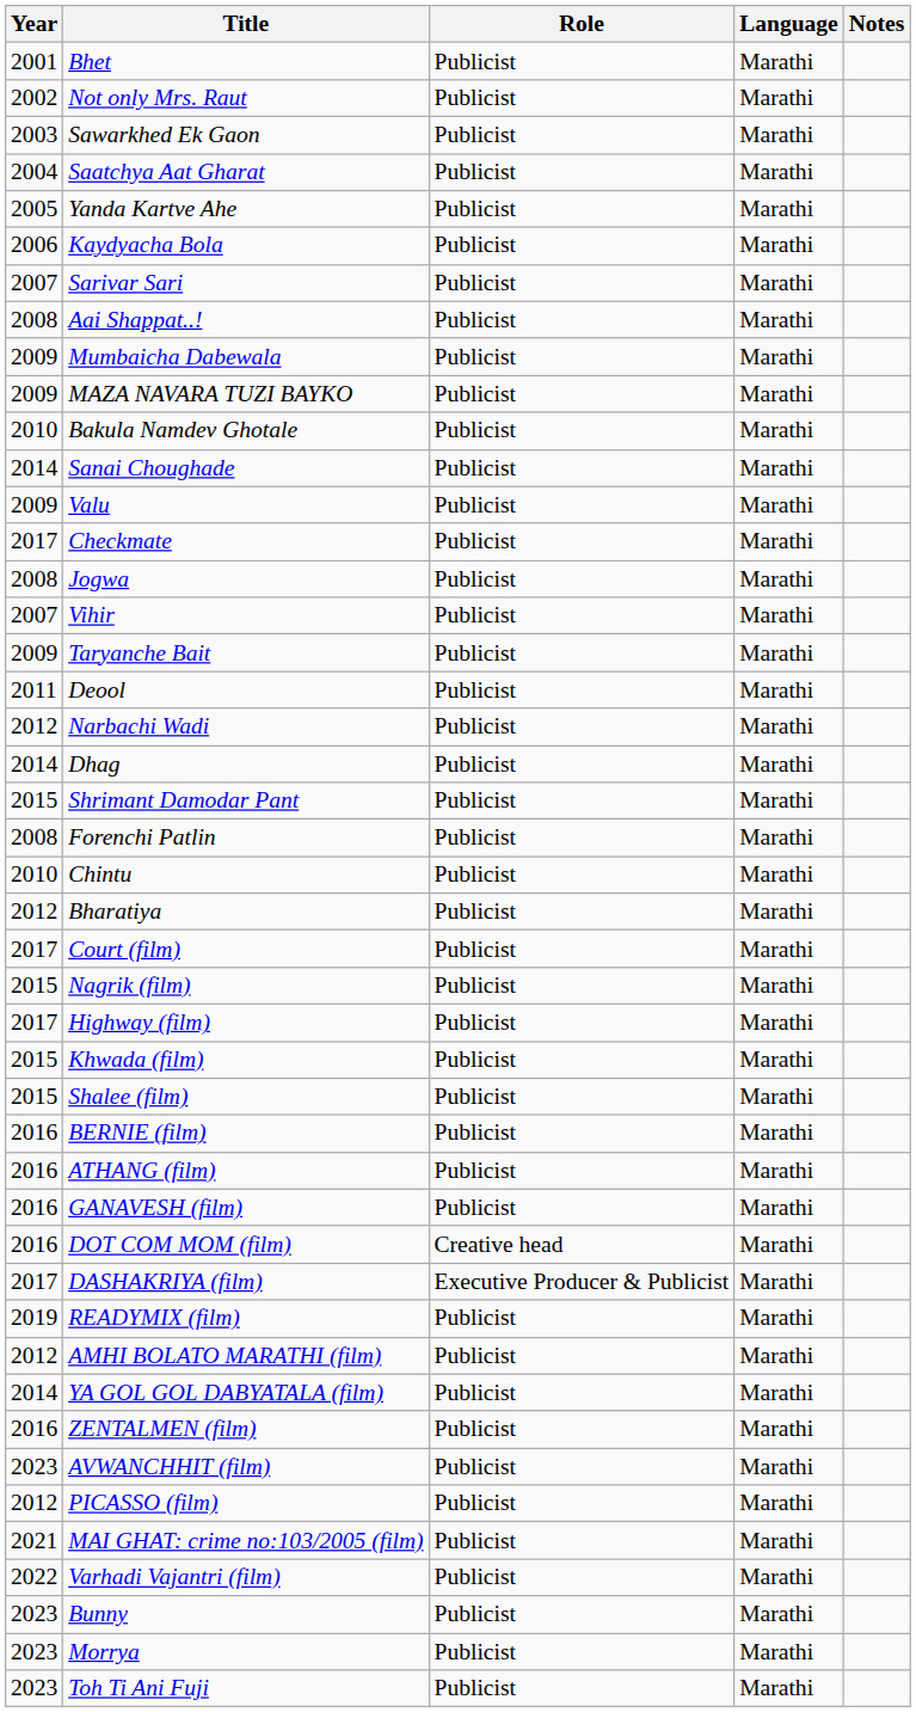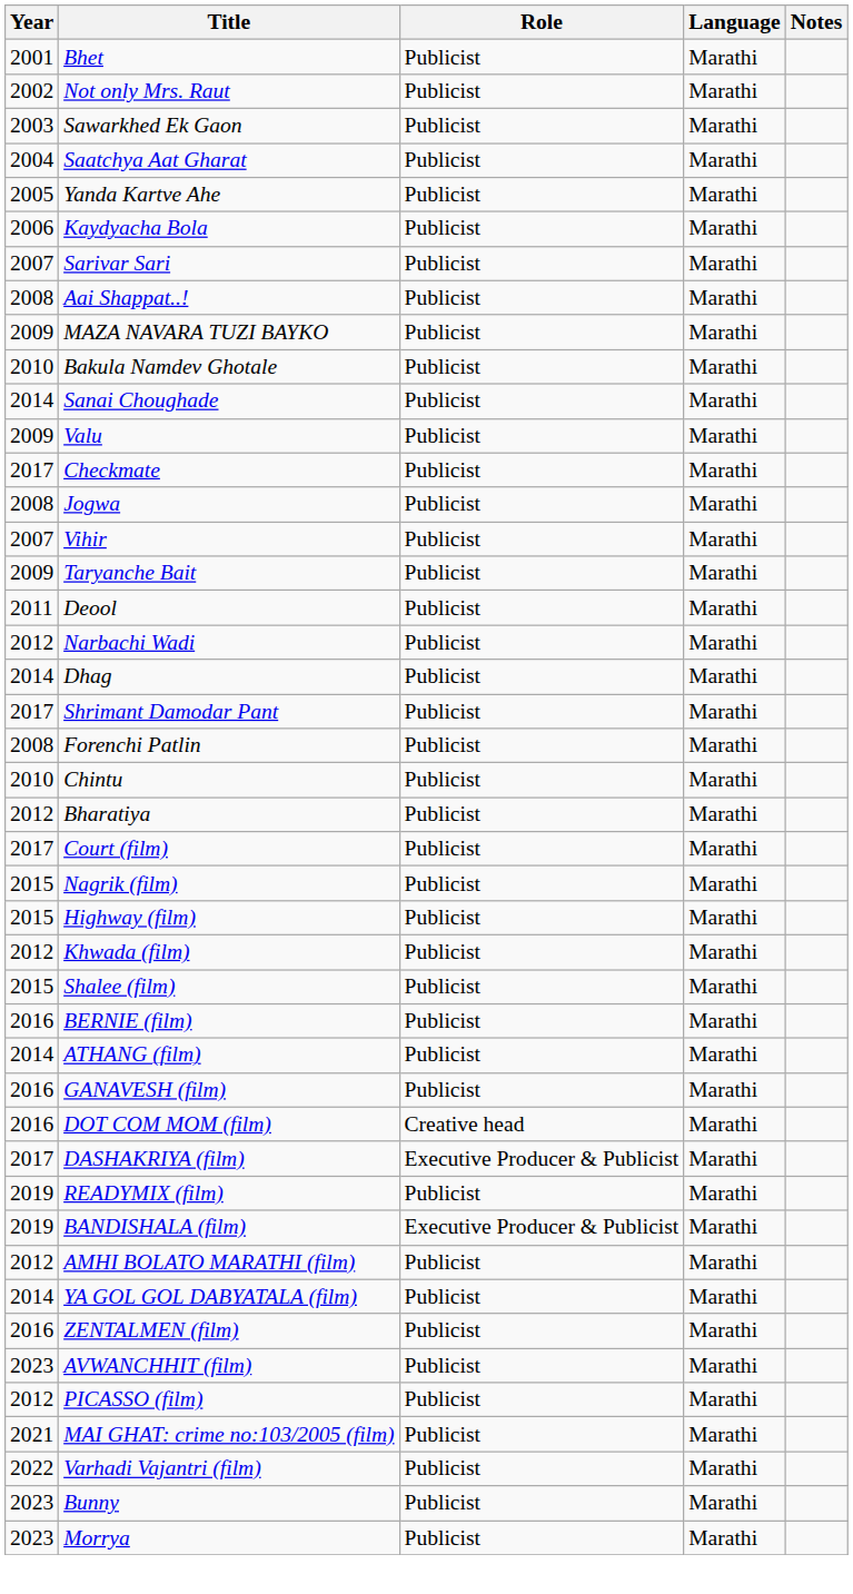 <table class="wikitable sortable">
 <tr>
 <th>Year</th>
 <th>Title</th>
 <th>Role</th>
 <th>Language</th>
 <th>Notes</th>
 </tr>
 <tr>
 <td>2001</td>
 <td><em><a href='#'>Bhet</a></em></td>
 <td>Publicist</td>
 <td>Marathi</td>
 <td></td>
 </tr>
 <tr>
 <td>2002</td>
 <td><em><a href='#'>Not only Mrs. Raut</a></em></td>
 <td>Publicist</td>
 <td>Marathi</td>
 <td></td>
 </tr>
 <tr>
 <td>2003</td>
 <td><em>Sawarkhed Ek Gaon</em></td>
 <td>Publicist</td>
 <td>Marathi</td>
 <td></td>
 </tr>
 <tr>
 <td>2004</td>
 <td><em><a href='#'>Saatchya Aat Gharat</a></em></td>
 <td>Publicist</td>
 <td>Marathi</td>
 <td></td>
 </tr>
 <tr>
 <td>2005</td>
 <td><em>Yanda Kartve Ahe</em></td>
 <td>Publicist</td>
 <td>Marathi</td>
 <td></td>
 </tr>
 <tr>
 <td>2006</td>
 <td><em><a href='#'>Kaydyacha Bola</a></em></td>
 <td>Publicist</td>
 <td>Marathi</td>
 <td></td>
 </tr>
 <tr>
 <td>2007</td>
 <td><em><a href='#'>Sarivar Sari</a></em></td>
 <td>Publicist</td>
 <td>Marathi</td>
 <td></td>
 </tr>
 <tr>
 <td>2008</td>
 <td><em><a href='#'>Aai Shappat..!</a></em></td>
-<td>Publicist</td>
-<td>Marathi</td>
-<td></td>
-</tr>
-<tr>
-<td>2009</td>
-<td><em><a href='#'>Mumbaicha Dabewala</a></em></td>
 <td>Publicist</td>
 <td>Marathi</td>
 <td></td>
 </tr>
 <tr>
 <td>2009</td>
 <td><em>MAZA NAVARA TUZI BAYKO</em></td>
 <td>Publicist</td>
 <td>Marathi</td>
 <td></td>
 </tr>
 <tr>
 <td>2010</td>
 <td><em>Bakula Namdev Ghotale</em></td>
 <td>Publicist</td>
 <td>Marathi</td>
 <td></td>
 </tr>
 <tr>
 <td>2014</td>
 <td><em><a href='#'>Sanai Choughade</a></em></td>
 <td>Publicist</td>
 <td>Marathi</td>
 <td></td>
 </tr>
 <tr>
 <td>2009</td>
 <td><em><a href='#'>Valu</a></em></td>
 <td>Publicist</td>
 <td>Marathi</td>
 <td></td>
 </tr>
 <tr>
 <td>2017</td>
 <td><em><a href='#'>Checkmate</a></em></td>
 <td>Publicist</td>
 <td>Marathi</td>
 <td></td>
 </tr>
 <tr>
 <td>2008</td>
 <td><em><a href='#'>Jogwa</a></em></td>
 <td>Publicist</td>
 <td>Marathi</td>
 <td></td>
 </tr>
 <tr>
 <td>2007</td>
 <td><em><a href='#'>Vihir</a></em></td>
 <td>Publicist</td>
 <td>Marathi</td>
 <td></td>
 </tr>
 <tr>
 <td>2009</td>
 <td><em><a href='#'>Taryanche Bait</a></em></td>
 <td>Publicist</td>
 <td>Marathi</td>
 <td></td>
 </tr>
 <tr>
 <td>2011</td>
 <td><em>Deool</em></td>
 <td>Publicist</td>
 <td>Marathi</td>
 <td></td>
 </tr>
 <tr>
 <td>2012</td>
 <td><em><a href='#'>Narbachi Wadi</a></em></td>
 <td>Publicist</td>
 <td>Marathi</td>
 <td></td>
 </tr>
 <tr>
 <td>2014</td>
 <td><em>Dhag</em></td>
 <td>Publicist</td>
 <td>Marathi</td>
 <td></td>
 </tr>
 <tr>
-<td>2015</td>
+<td>2017</td>
 <td><em><a href='#'>Shrimant Damodar Pant</a></em></td>
 <td>Publicist</td>
 <td>Marathi</td>
 <td></td>
 </tr>
 <tr>
 <td>2008</td>
 <td><em>Forenchi Patlin</em></td>
 <td>Publicist</td>
 <td>Marathi</td>
 <td></td>
 </tr>
 <tr>
 <td>2010</td>
 <td><em>Chintu</em></td>
 <td>Publicist</td>
 <td>Marathi</td>
 <td></td>
 </tr>
 <tr>
 <td>2012</td>
 <td><em>Bharatiya</em></td>
 <td>Publicist</td>
 <td>Marathi</td>
 <td></td>
 </tr>
 <tr>
 <td>2017</td>
 <td><em><a href='#'>Court (film)</a></em></td>
 <td>Publicist</td>
 <td>Marathi</td>
 <td></td>
 </tr>
 <tr>
 <td>2015</td>
 <td><em><a href='#'>Nagrik (film)</a></em></td>
 <td>Publicist</td>
 <td>Marathi</td>
 <td></td>
 </tr>
 <tr>
-<td>2017</td>
+<td>2015</td>
 <td><em><a href='#'>Highway (film)</a></em></td>
 <td>Publicist</td>
 <td>Marathi</td>
 <td></td>
 </tr>
 <tr>
-<td>2015</td>
+<td>2012</td>
 <td><em><a href='#'>Khwada (film)</a></em></td>
 <td>Publicist</td>
 <td>Marathi</td>
 <td></td>
 </tr>
 <tr>
 <td>2015</td>
 <td><em><a href='#'>Shalee (film)</a></em></td>
 <td>Publicist</td>
 <td>Marathi</td>
 <td></td>
 </tr>
 <tr>
 <td>2016</td>
 <td><em><a href='#'>BERNIE (film)</a></em></td>
 <td>Publicist</td>
 <td>Marathi</td>
 <td></td>
 </tr>
 <tr>
-<td>2016</td>
+<td>2014</td>
 <td><em><a href='#'>ATHANG (film)</a></em></td>
 <td>Publicist</td>
 <td>Marathi</td>
 <td></td>
 </tr>
 <tr>
 <td>2016</td>
 <td><em><a href='#'>GANAVESH (film)</a></em></td>
 <td>Publicist</td>
 <td>Marathi</td>
 <td></td>
 </tr>
 <tr>
 <td>2016</td>
 <td><em><a href='#'>DOT COM MOM (film)</a></em></td>
 <td>Creative head</td>
 <td>Marathi</td>
 <td></td>
 </tr>
 <tr>
 <td>2017</td>
 <td><em><a href='#'>DASHAKRIYA (film)</a></em></td>
 <td>Executive Producer &  Publicist</td>
 <td>Marathi</td>
 <td></td>
 </tr>
 <tr>
 <td>2019</td>
 <td><em><a href='#'>READYMIX (film)</a></em></td>
 <td>Publicist</td>
+<td>Marathi</td>
+<td></td>
+</tr>
+<tr>
+<td>2019</td>
+<td><em><a href='#'>BANDISHALA (film)</a></em></td>
+<td>Executive Producer & Publicist</td>
 <td>Marathi</td>
 <td></td>
 </tr>
 <tr>
 <td>2012</td>
 <td><em><a href='#'>AMHI BOLATO MARATHI (film)</a></em></td>
 <td>Publicist</td>
 <td>Marathi</td>
 <td></td>
 </tr>
 <tr>
 <td>2014</td>
 <td><em><a href='#'>YA GOL GOL DABYATALA (film)</a></em></td>
 <td>Publicist</td>
 <td>Marathi</td>
 <td></td>
 </tr>
 <tr>
 <td>2016</td>
 <td><em><a href='#'>ZENTALMEN (film)</a></em></td>
 <td>Publicist</td>
 <td>Marathi</td>
 <td></td>
 </tr>
 <tr>
 <td>2023</td>
 <td><em><a href='#'>AVWANCHHIT (film)</a></em></td>
 <td>Publicist</td>
 <td>Marathi</td>
 <td></td>
 </tr>
 <tr>
 <td>2012</td>
 <td><em><a href='#'>PICASSO (film)</a></em></td>
 <td>Publicist</td>
 <td>Marathi</td>
 <td></td>
 </tr>
 <tr>
 <td>2021</td>
 <td><em><a href='#'>MAI GHAT: crime no:103/2005 (film)</a></em></td>
 <td>Publicist</td>
 <td>Marathi</td>
 <td></td>
 </tr>
 <tr>
 <td>2022</td>
 <td><em><a href='#'>Varhadi Vajantri (film)</a></em></td>
 <td>Publicist</td>
 <td>Marathi</td>
 <td></td>
 </tr>
 <tr>
 <td>2023</td>
 <td><em><a href='#'>Bunny</a></em></td>
 <td>Publicist</td>
 <td>Marathi</td>
 <td></td>
 </tr>
 <tr>
 <td>2023</td>
 <td><em><a href='#'>Morrya</a></em></td>
 <td>Publicist</td>
 <td>Marathi</td>
 <td></td>
 </tr>
-<tr>
-<td>2023</td>
-<td><em><a href='#'>Toh Ti Ani Fuji</a></em></td>
-<td>Publicist</td>
-<td>Marathi</td>
-<td></td>
-</tr>
 </table>
